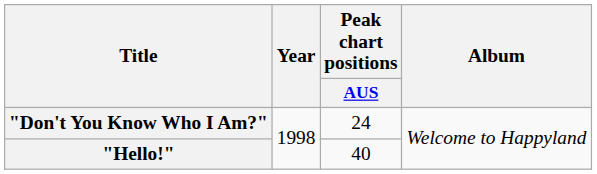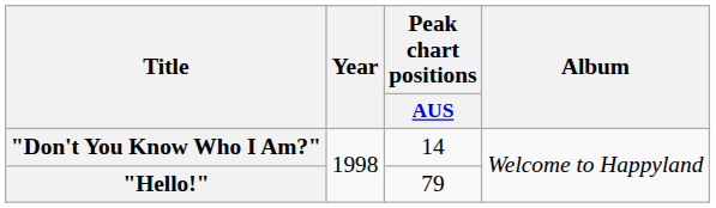 <table class="wikitable plainrowheaders" style="text-align:center;">
 <tr>
 <th scope="col" rowspan="2">Title</th>
 <th scope="col" rowspan="2">Year</th>
 <th scope="col" colspan="1">Peak chart positions</th>
 <th scope="col" rowspan="2">Album</th>
 </tr>
 <tr>
 <th scope="col" style="width:3em;font-size:90%;"><a href='#'>AUS</a><br></th>
 </tr>
 <tr>
 <th scope="row">"Don't You Know Who I Am?"</th>
 <td rowspan="2">1998</td>
-<td>24</td>
+<td>14</td>
 <td rowspan="2"><em>Welcome to Happyland</em></td>
 </tr>
 <tr>
 <th scope="row">"Hello!"</th>
-<td>40</td>
+<td>79</td>
 </tr>
 </table>
